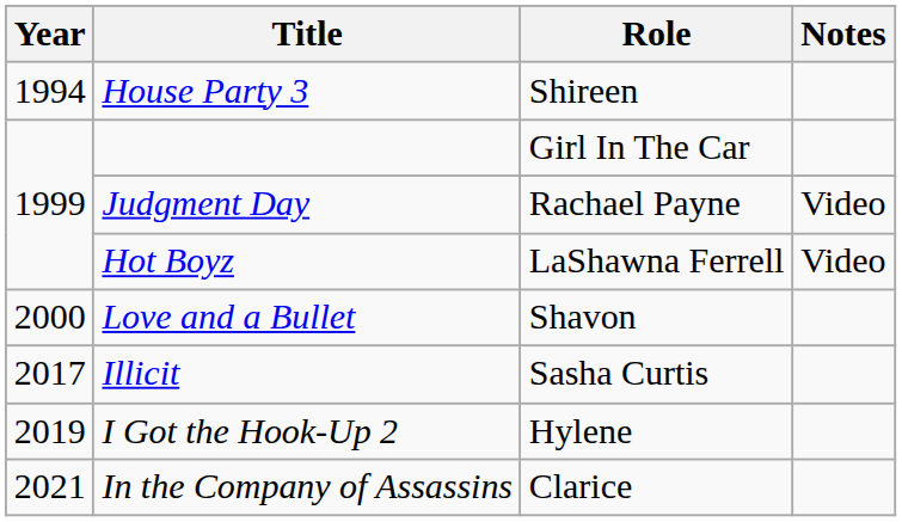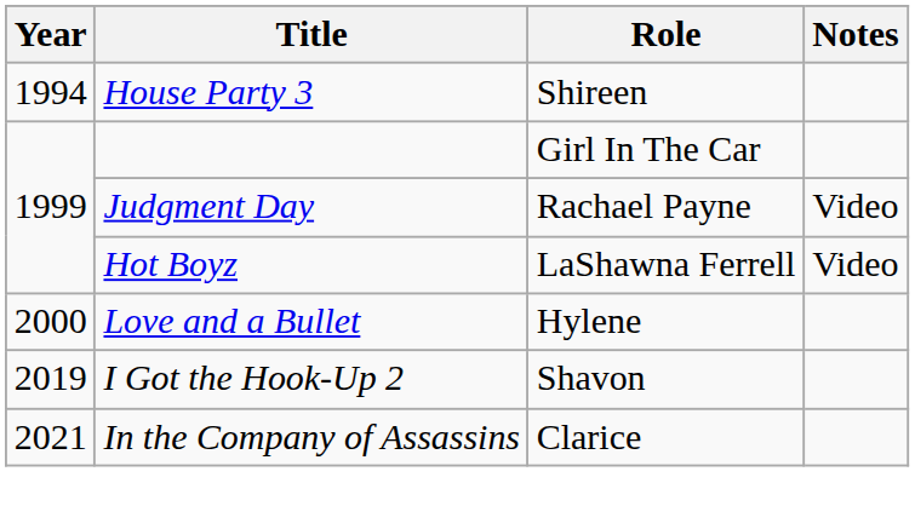 <table class="wikitable sortable">
 <tr>
 <th>Year</th>
 <th>Title</th>
 <th>Role</th>
 <th class="unsortable">Notes</th>
 </tr>
 <tr>
 <td>1994</td>
 <td><em><a href='#'>House Party 3</a></em></td>
 <td>Shireen</td>
 <td></td>
 </tr>
 <tr>
 <td rowspan="3">1999</td>
 <td><em></em></td>
 <td>Girl In The Car</td>
 <td></td>
 </tr>
 <tr>
 <td><em><a href='#'>Judgment Day</a></em></td>
 <td>Rachael Payne</td>
 <td>Video</td>
 </tr>
 <tr>
 <td><em><a href='#'>Hot Boyz</a></em></td>
 <td>LaShawna Ferrell</td>
 <td>Video</td>
 </tr>
 <tr>
 <td>2000</td>
 <td><em><a href='#'>Love and a Bullet</a></em></td>
-<td>Shavon</td>
-<td></td>
-</tr>
-<tr>
-<td>2017</td>
-<td><em><a href='#'>Illicit</a></em></td>
-<td>Sasha Curtis</td>
+<td>Hylene</td>
 <td></td>
 </tr>
 <tr>
 <td>2019</td>
 <td><em>I Got the Hook-Up 2</em></td>
-<td>Hylene</td>
+<td>Shavon</td>
 <td></td>
 </tr>
 <tr>
 <td>2021</td>
 <td><em>In the Company of Assassins</em></td>
 <td>Clarice</td>
 <td></td>
 </tr>
 </table>
